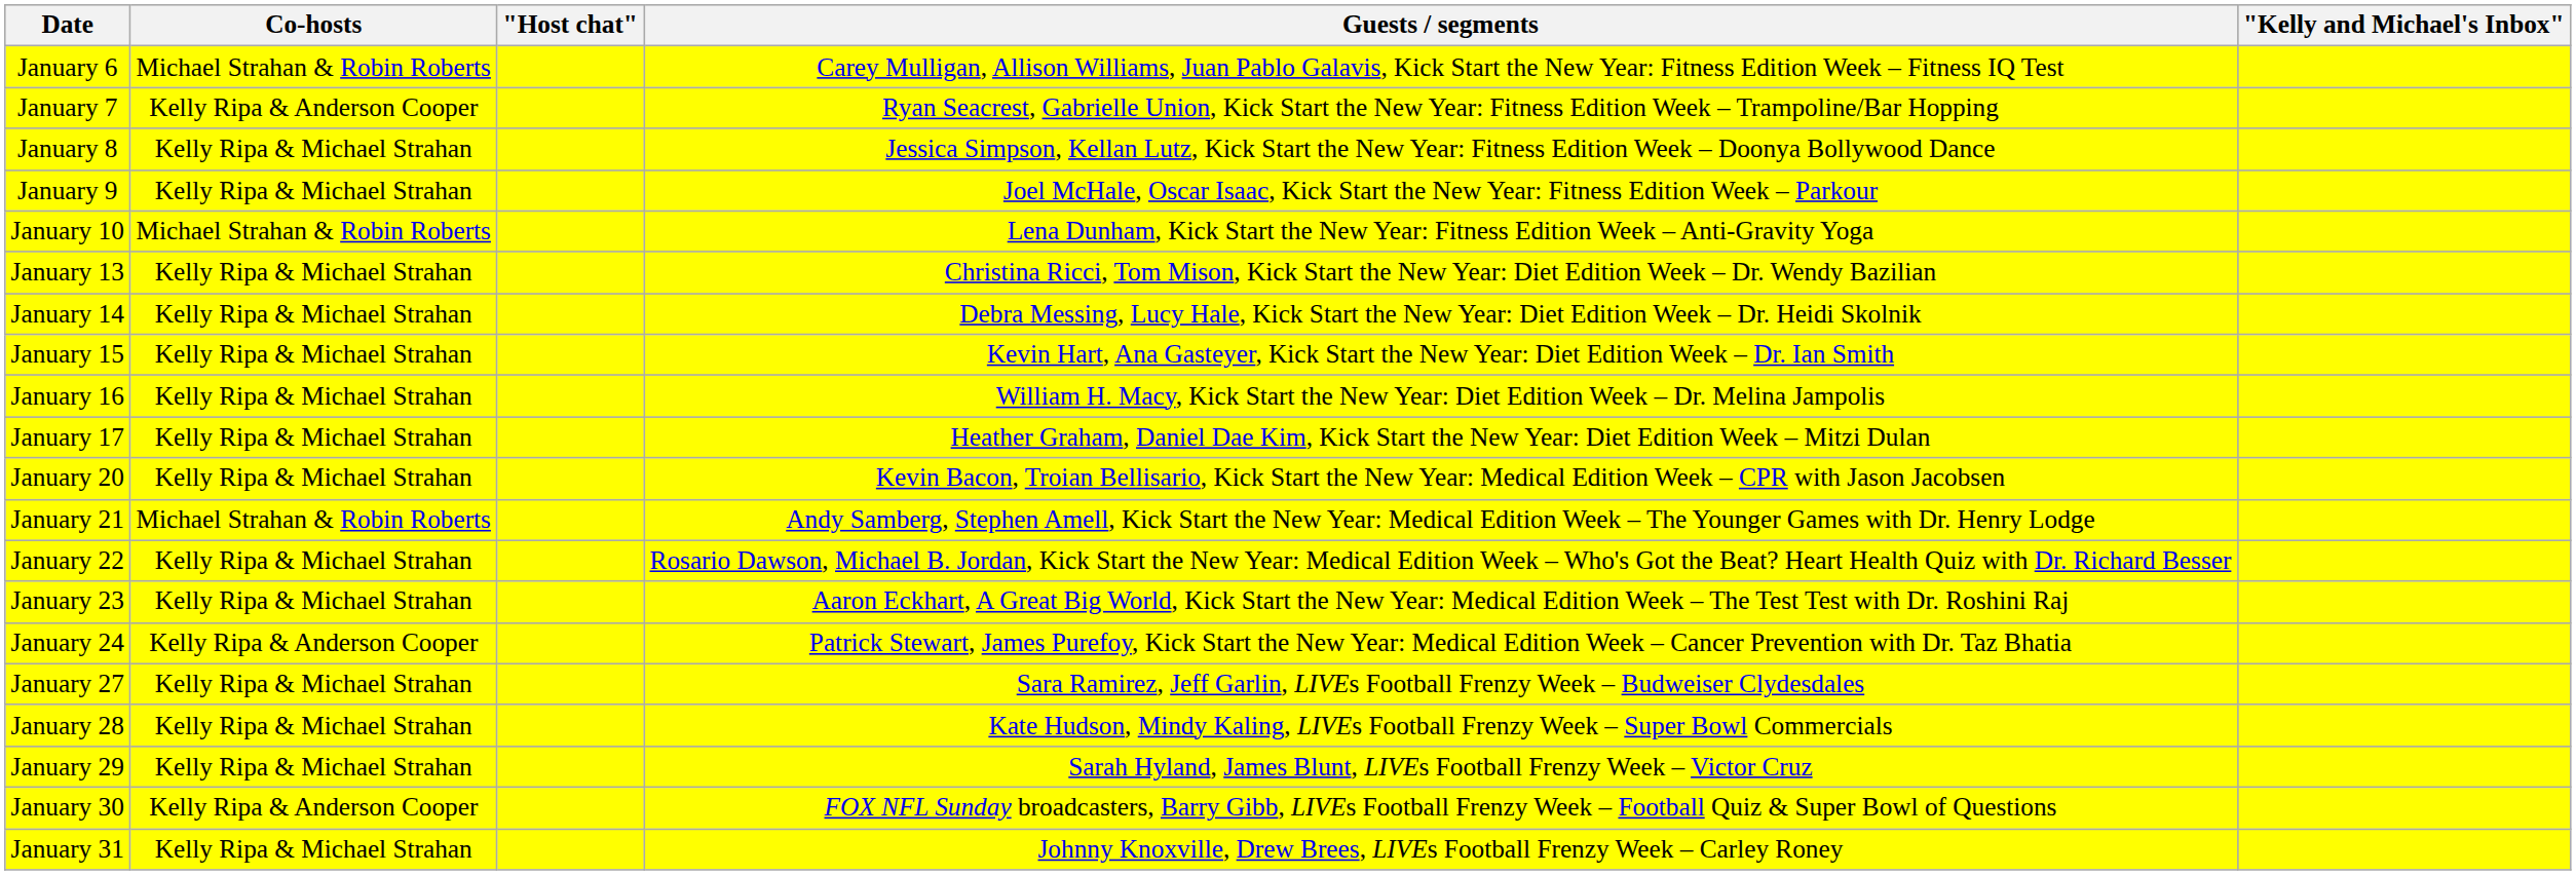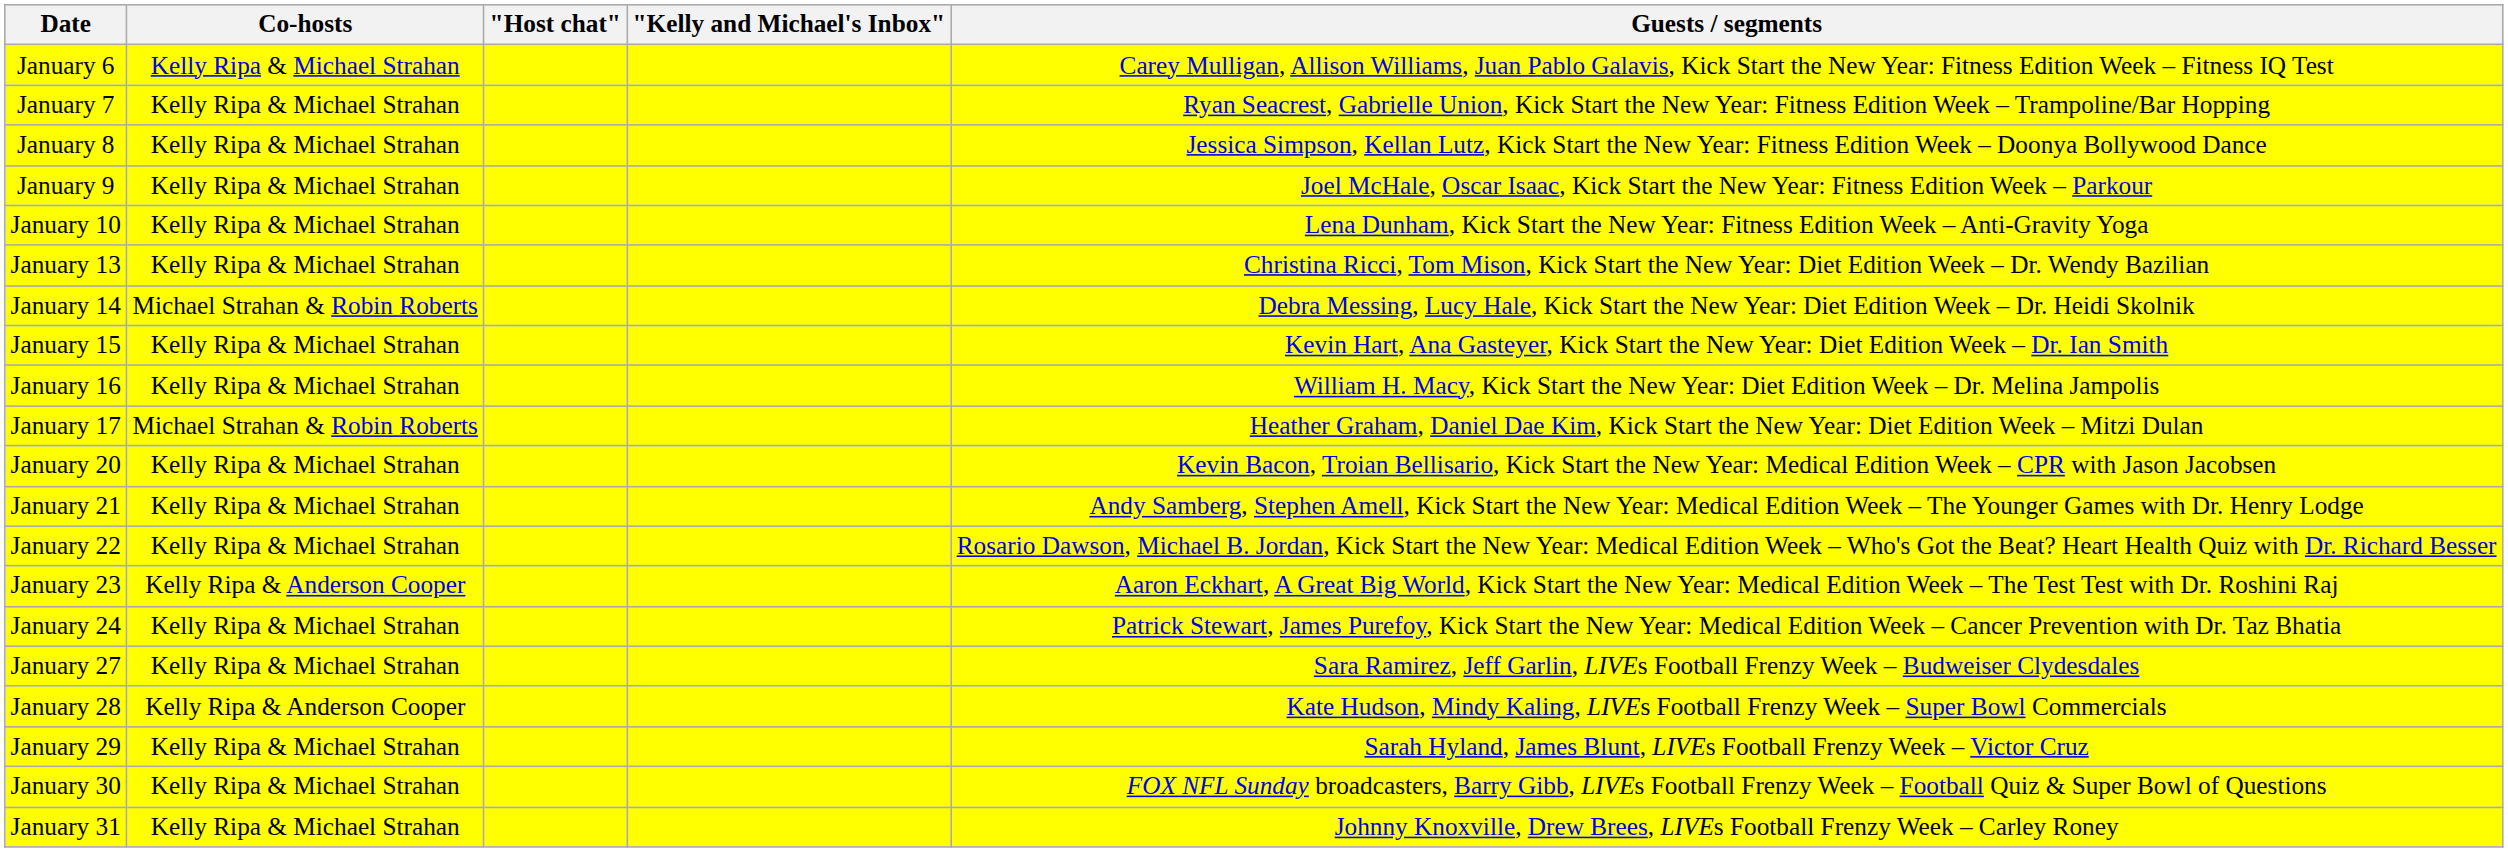 <table class="wikitable sortable" style="text-align:center;">
 <tr>
 <th>Date</th>
 <th>Co-hosts</th>
 <th>"Host chat"</th>
+<th>"Kelly and Michael's Inbox"</th>
 <th>Guests / segments</th>
-<th>"Kelly and Michael's Inbox"</th>
 </tr>
 <tr style="background:yellow;">
 <td>January 6</td>
-<td>Michael Strahan & <a href='#'>Robin Roberts</a></td>
+<td><a href='#'>Kelly Ripa</a> & <a href='#'>Michael Strahan</a></td>
+<td></td>
 <td></td>
 <td><a href='#'>Carey Mulligan</a>, <a href='#'>Allison Williams</a>, <a href='#'>Juan Pablo Galavis</a>, Kick Start the New Year: Fitness Edition Week – Fitness IQ Test</td>
-<td></td>
 </tr>
 <tr style="background:yellow;">
 <td>January 7</td>
-<td>Kelly Ripa & Anderson Cooper</td>
+<td>Kelly Ripa & Michael Strahan</td>
+<td></td>
 <td></td>
 <td><a href='#'>Ryan Seacrest</a>, <a href='#'>Gabrielle Union</a>, Kick Start the New Year: Fitness Edition Week – Trampoline/Bar Hopping</td>
-<td></td>
 </tr>
 <tr style="background:yellow;">
 <td>January 8</td>
 <td>Kelly Ripa & Michael Strahan</td>
 <td></td>
+<td></td>
 <td><a href='#'>Jessica Simpson</a>, <a href='#'>Kellan Lutz</a>, Kick Start the New Year: Fitness Edition Week – Doonya Bollywood Dance</td>
-<td></td>
 </tr>
 <tr style="background:yellow;">
 <td>January 9</td>
 <td>Kelly Ripa & Michael Strahan</td>
 <td></td>
+<td></td>
 <td><a href='#'>Joel McHale</a>, <a href='#'>Oscar Isaac</a>, Kick Start the New Year: Fitness Edition Week – <a href='#'>Parkour</a></td>
-<td></td>
 </tr>
 <tr style="background:yellow;">
 <td>January 10</td>
-<td>Michael Strahan & <a href='#'>Robin Roberts</a></td>
+<td>Kelly Ripa & Michael Strahan</td>
+<td></td>
 <td></td>
 <td><a href='#'>Lena Dunham</a>, Kick Start the New Year: Fitness Edition Week – Anti-Gravity Yoga</td>
-<td></td>
 </tr>
 <tr style="background:yellow;">
 <td>January 13</td>
 <td>Kelly Ripa & Michael Strahan</td>
 <td></td>
+<td></td>
 <td><a href='#'>Christina Ricci</a>, <a href='#'>Tom Mison</a>, Kick Start the New Year: Diet Edition Week – Dr. Wendy Bazilian</td>
-<td></td>
 </tr>
 <tr style="background:yellow;">
 <td>January 14</td>
-<td>Kelly Ripa & Michael Strahan</td>
+<td>Michael Strahan & <a href='#'>Robin Roberts</a></td>
+<td></td>
 <td></td>
 <td><a href='#'>Debra Messing</a>, <a href='#'>Lucy Hale</a>, Kick Start the New Year: Diet Edition Week – Dr. Heidi Skolnik</td>
-<td></td>
 </tr>
 <tr style="background:yellow;">
 <td>January 15</td>
 <td>Kelly Ripa & Michael Strahan</td>
 <td></td>
+<td></td>
 <td><a href='#'>Kevin Hart</a>, <a href='#'>Ana Gasteyer</a>, Kick Start the New Year: Diet Edition Week – <a href='#'>Dr. Ian Smith</a></td>
-<td></td>
 </tr>
 <tr style="background:yellow;">
 <td>January 16</td>
 <td>Kelly Ripa & Michael Strahan</td>
 <td></td>
+<td></td>
 <td><a href='#'>William H. Macy</a>, Kick Start the New Year: Diet Edition Week – Dr. Melina Jampolis</td>
-<td></td>
 </tr>
 <tr style="background:yellow;">
 <td>January 17</td>
-<td>Kelly Ripa & Michael Strahan</td>
+<td>Michael Strahan & <a href='#'>Robin Roberts</a></td>
+<td></td>
 <td></td>
 <td><a href='#'>Heather Graham</a>, <a href='#'>Daniel Dae Kim</a>, Kick Start the New Year: Diet Edition Week – Mitzi Dulan</td>
-<td></td>
 </tr>
 <tr style="background:yellow;">
 <td>January 20</td>
 <td>Kelly Ripa & Michael Strahan</td>
 <td></td>
+<td></td>
 <td><a href='#'>Kevin Bacon</a>, <a href='#'>Troian Bellisario</a>, Kick Start the New Year: Medical Edition Week – <a href='#'>CPR</a> with Jason Jacobsen</td>
-<td></td>
 </tr>
 <tr style="background:yellow;">
 <td>January 21</td>
-<td>Michael Strahan & <a href='#'>Robin Roberts</a></td>
+<td>Kelly Ripa & Michael Strahan</td>
+<td></td>
 <td></td>
 <td><a href='#'>Andy Samberg</a>, <a href='#'>Stephen Amell</a>, Kick Start the New Year: Medical Edition Week – The Younger Games with Dr. Henry Lodge</td>
-<td></td>
 </tr>
 <tr style="background:yellow;">
 <td>January 22</td>
 <td>Kelly Ripa & Michael Strahan</td>
 <td></td>
+<td></td>
 <td><a href='#'>Rosario Dawson</a>, <a href='#'>Michael B. Jordan</a>, Kick Start the New Year: Medical Edition Week – Who's Got the Beat? Heart Health Quiz with <a href='#'>Dr. Richard Besser</a></td>
-<td></td>
 </tr>
 <tr style="background:yellow;">
 <td>January 23</td>
-<td>Kelly Ripa & Michael Strahan</td>
+<td>Kelly Ripa & <a href='#'>Anderson Cooper</a></td>
+<td></td>
 <td></td>
 <td><a href='#'>Aaron Eckhart</a>, <a href='#'>A Great Big World</a>, Kick Start the New Year: Medical Edition Week – The Test Test with Dr. Roshini Raj</td>
-<td></td>
 </tr>
 <tr style="background:yellow;">
 <td>January 24</td>
-<td>Kelly Ripa & Anderson Cooper</td>
+<td>Kelly Ripa & Michael Strahan</td>
+<td></td>
 <td></td>
 <td><a href='#'>Patrick Stewart</a>, <a href='#'>James Purefoy</a>, Kick Start the New Year: Medical Edition Week – Cancer Prevention with Dr. Taz Bhatia</td>
-<td></td>
 </tr>
 <tr style="background:yellow;">
 <td>January 27</td>
 <td>Kelly Ripa & Michael Strahan</td>
 <td></td>
+<td></td>
 <td><a href='#'>Sara Ramirez</a>, <a href='#'>Jeff Garlin</a>, <em>LIVE</em>s Football Frenzy Week – <a href='#'>Budweiser Clydesdales</a></td>
-<td></td>
 </tr>
 <tr style="background:yellow;">
 <td>January 28</td>
-<td>Kelly Ripa & Michael Strahan</td>
+<td>Kelly Ripa & Anderson Cooper</td>
+<td></td>
 <td></td>
 <td><a href='#'>Kate Hudson</a>, <a href='#'>Mindy Kaling</a>, <em>LIVE</em>s Football Frenzy Week – <a href='#'>Super Bowl</a> Commercials</td>
-<td></td>
 </tr>
 <tr style="background:yellow;">
 <td>January 29</td>
 <td>Kelly Ripa & Michael Strahan</td>
 <td></td>
+<td></td>
 <td><a href='#'>Sarah Hyland</a>, <a href='#'>James Blunt</a>, <em>LIVE</em>s Football Frenzy Week – <a href='#'>Victor Cruz</a></td>
-<td></td>
 </tr>
 <tr style="background:yellow;">
 <td>January 30</td>
-<td>Kelly Ripa & Anderson Cooper</td>
+<td>Kelly Ripa & Michael Strahan</td>
+<td></td>
 <td></td>
 <td><em><a href='#'>FOX NFL Sunday</a></em> broadcasters, <a href='#'>Barry Gibb</a>, <em>LIVE</em>s Football Frenzy Week – <a href='#'>Football</a> Quiz & Super Bowl of Questions</td>
-<td></td>
 </tr>
 <tr style="background:yellow;">
 <td>January 31</td>
 <td>Kelly Ripa & Michael Strahan</td>
 <td></td>
+<td></td>
 <td><a href='#'>Johnny Knoxville</a>, <a href='#'>Drew Brees</a>, <em>LIVE</em>s Football Frenzy Week – Carley Roney</td>
-<td></td>
 </tr>
 </table>
